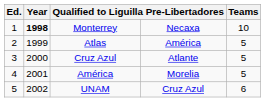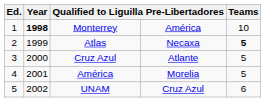 <table class="wikitable" style="text-align: center;">
 <tr>
 <th>Ed.</th>
 <th>Year</th>
 <th colspan=2>Qualified to Liguilla Pre-Libertadores</th>
 <th>Teams</th>
 </tr>
 <tr>
 <td>1</td>
 <td><strong>1998</strong></td>
 <td><a href='#'>Monterrey</a></td>
-<td><a href='#'>Necaxa</a></td>
+<td><a href='#'>América</a></td>
 <td>10</td>
 </tr>
 <tr>
 <td>2</td>
 <td>1999</td>
 <td><a href='#'>Atlas</a></td>
-<td><a href='#'>América</a></td>
-<td>5</td>
+<td><a href='#'>Necaxa</a></td>
+<td><strong>5</strong></td>
 </tr>
 <tr>
 <td>3</td>
 <td>2000</td>
 <td><a href='#'>Cruz Azul</a></td>
 <td><a href='#'>Atlante</a></td>
 <td>5</td>
 </tr>
 <tr>
 <td>4</td>
 <td>2001</td>
 <td><a href='#'>América</a></td>
 <td><a href='#'>Morelia</a></td>
 <td>5</td>
 </tr>
 <tr>
 <td>5</td>
 <td>2002</td>
 <td><a href='#'>UNAM</a></td>
 <td><a href='#'>Cruz Azul</a></td>
 <td>6</td>
 </tr>
 </table>
